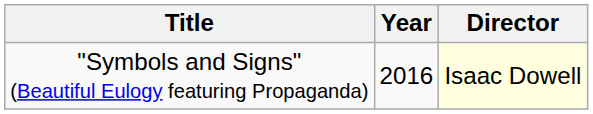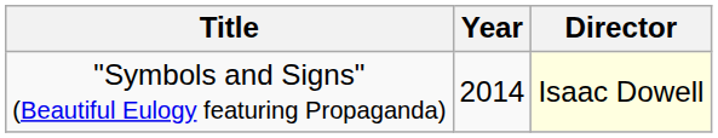 <table class="wikitable plainrowheaders" style="text-align:center;">
 <tr>
 <th>Title</th>
 <th>Year</th>
 <th>Director</th>
 </tr>
 <tr>
 <td>"Symbols and Signs"<br><small>(<a href='#'>Beautiful Eulogy</a> featuring Propaganda)</small></td>
-<td>2016</td>
+<td>2014</td>
 <td style="background: lightyellow;">Isaac Dowell</td>
 </tr>
 </table>
